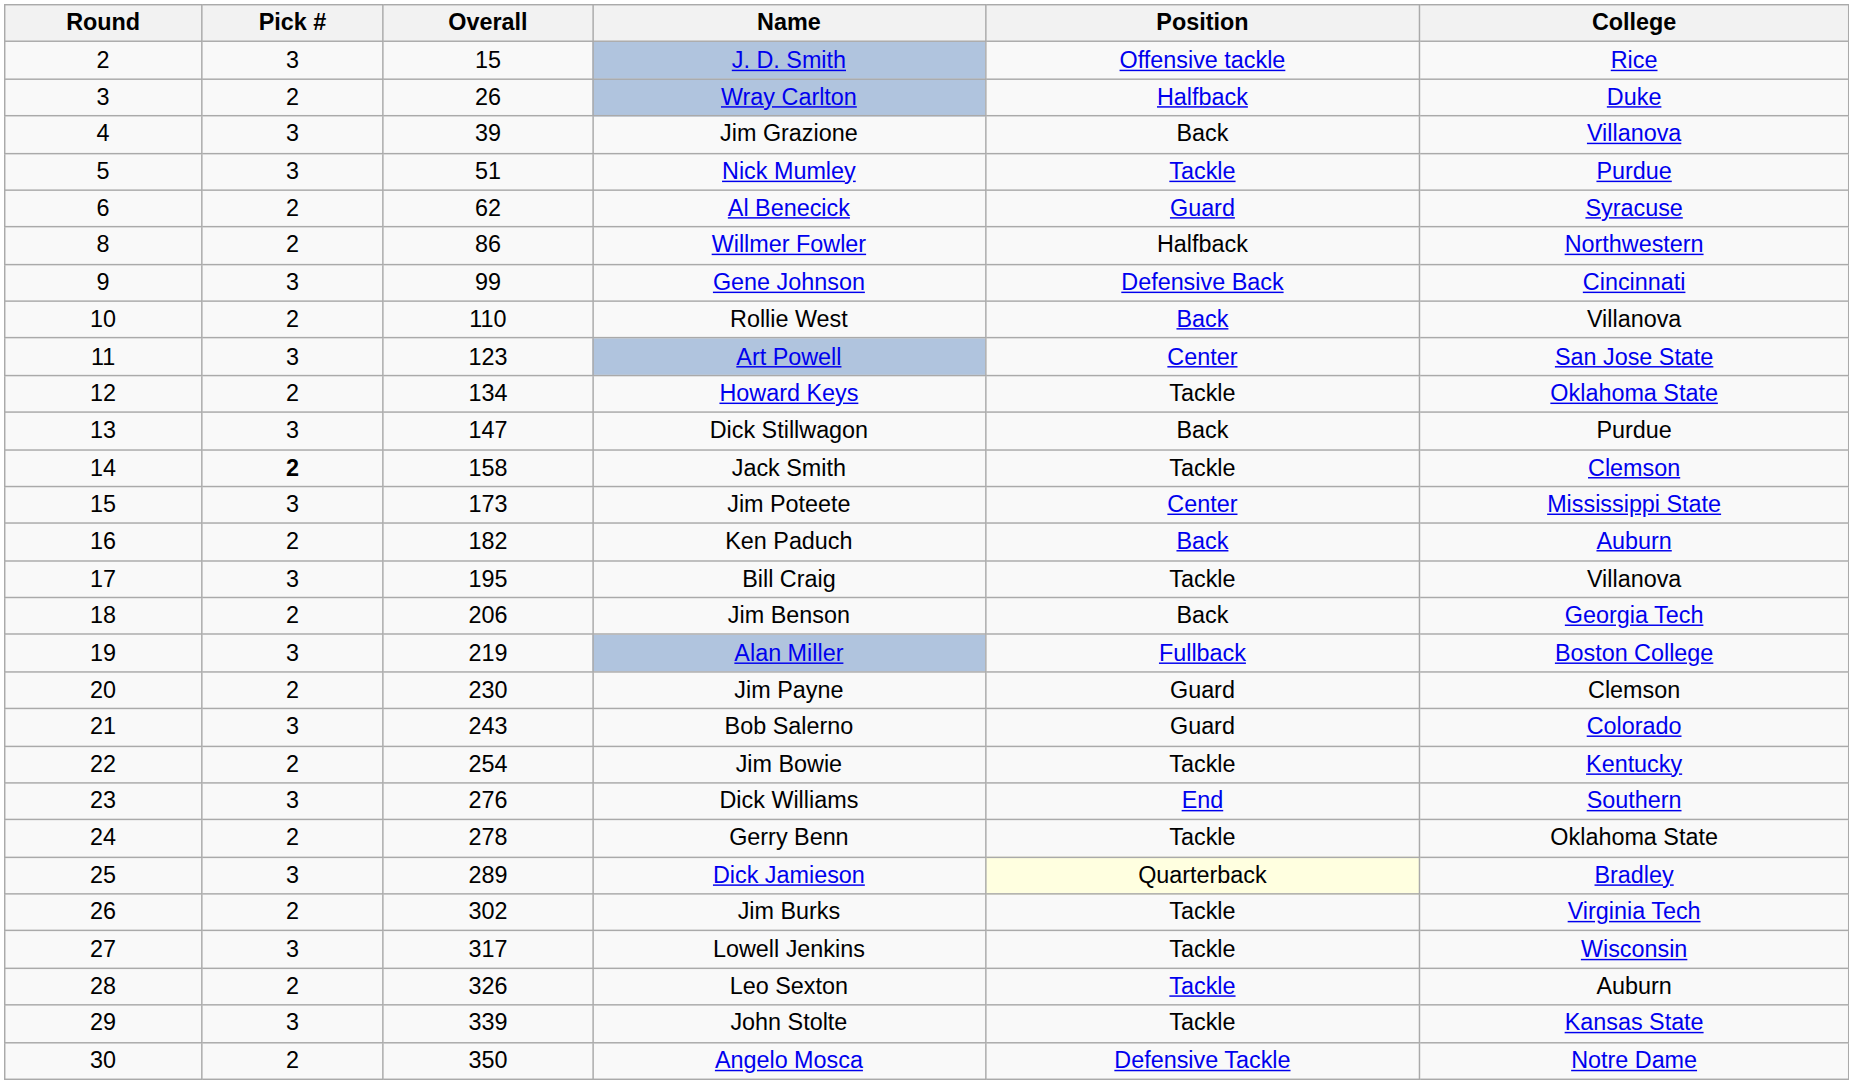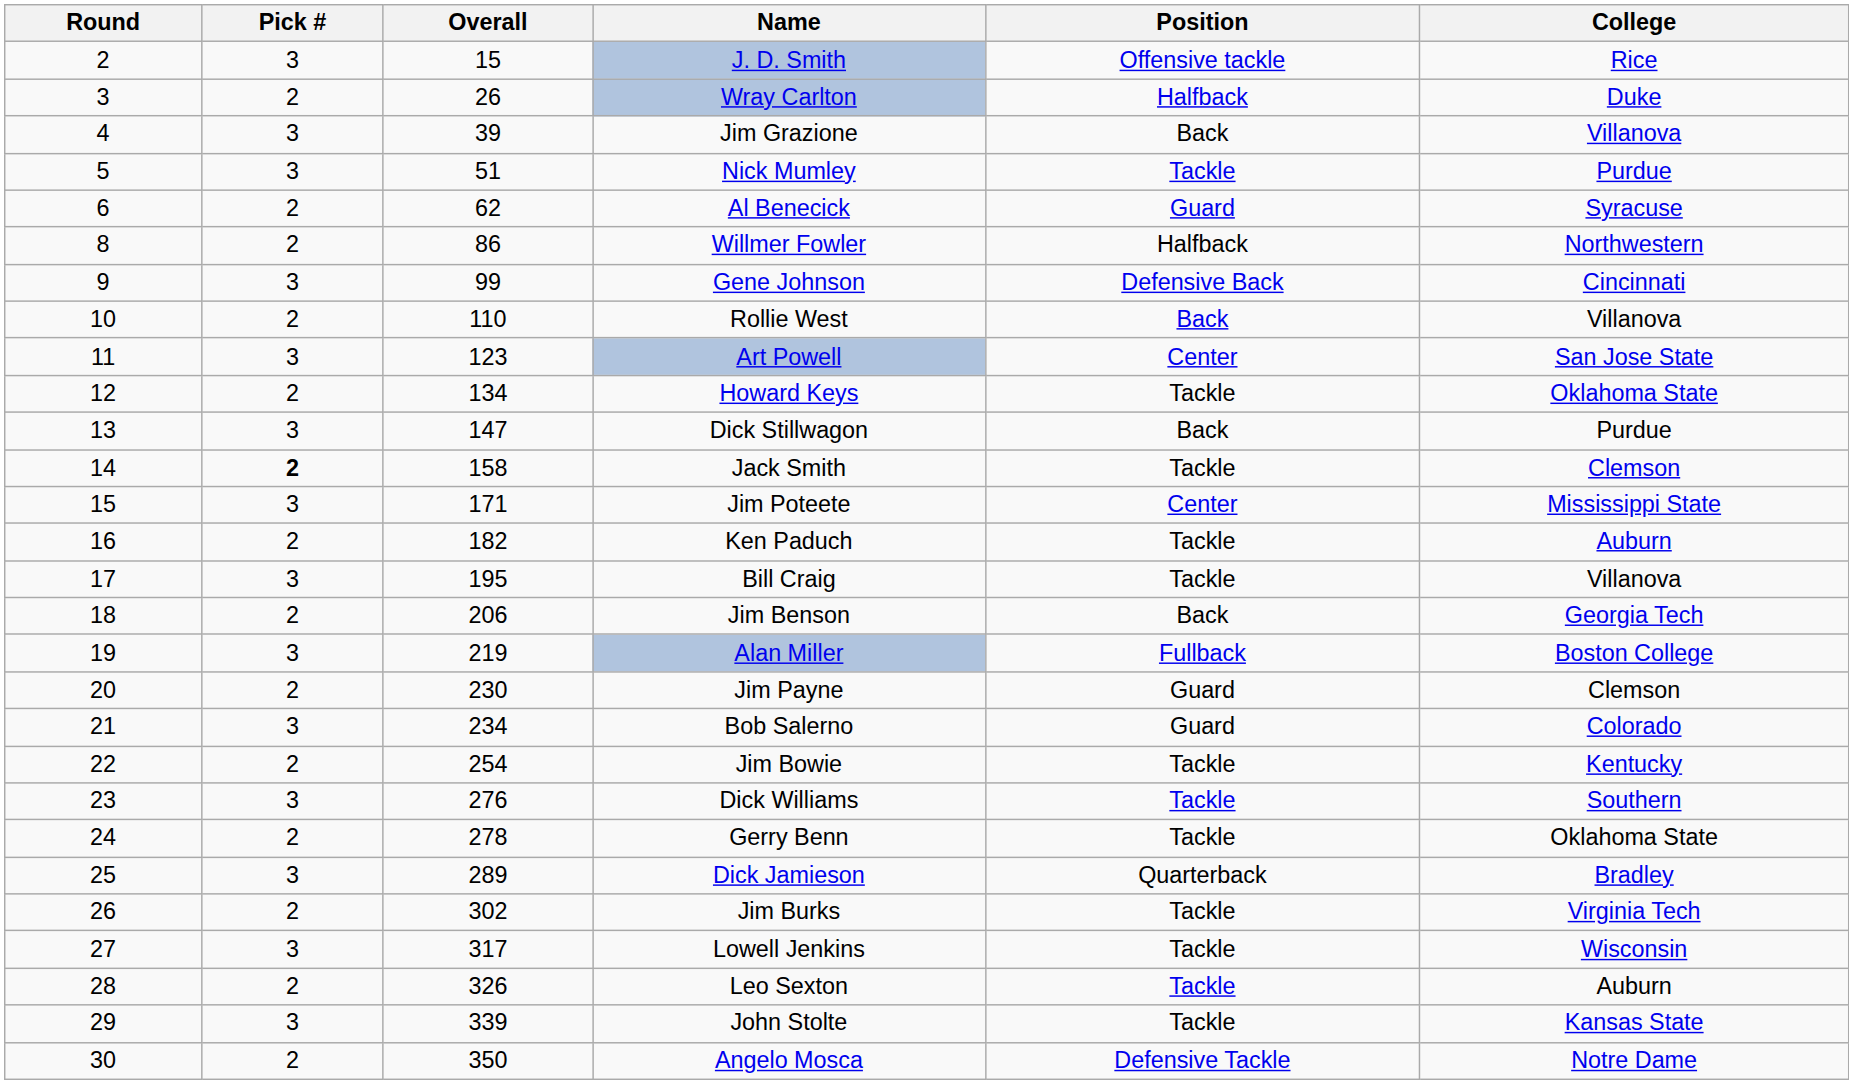 <table class="wikitable sortable sortable" style="width: 100%; text-align:center">
 <tr>
 <th>Round</th>
 <th>Pick #</th>
 <th>Overall</th>
 <th>Name</th>
 <th>Position</th>
 <th>College</th>
 </tr>
 <tr>
 <td>2</td>
 <td>3</td>
 <td>15</td>
 <td bgcolor=lightsteelblue><a href='#'>J. D. Smith</a></td>
 <td><a href='#'>Offensive tackle</a></td>
 <td><a href='#'>Rice</a></td>
 </tr>
 <tr>
 <td>3</td>
 <td>2</td>
 <td>26</td>
 <td bgcolor=lightsteelblue><a href='#'>Wray Carlton</a></td>
 <td><a href='#'>Halfback</a></td>
 <td><a href='#'>Duke</a></td>
 </tr>
 <tr>
 <td>4</td>
 <td>3</td>
 <td>39</td>
 <td>Jim Grazione</td>
 <td>Back</td>
 <td><a href='#'>Villanova</a></td>
 </tr>
 <tr>
 <td>5</td>
 <td>3</td>
 <td>51</td>
 <td><a href='#'>Nick Mumley</a></td>
 <td><a href='#'>Tackle</a></td>
 <td><a href='#'>Purdue</a></td>
 </tr>
 <tr>
 <td>6</td>
 <td>2</td>
 <td>62</td>
 <td><a href='#'>Al Benecick</a></td>
 <td><a href='#'>Guard</a></td>
 <td><a href='#'>Syracuse</a></td>
 </tr>
 <tr>
 <td>8</td>
 <td>2</td>
 <td>86</td>
 <td><a href='#'>Willmer Fowler</a></td>
 <td>Halfback</td>
 <td><a href='#'>Northwestern</a></td>
 </tr>
 <tr>
 <td>9</td>
 <td>3</td>
 <td>99</td>
 <td><a href='#'>Gene Johnson</a></td>
 <td><a href='#'>Defensive Back</a></td>
 <td><a href='#'>Cincinnati</a></td>
 </tr>
 <tr>
 <td>10</td>
 <td>2</td>
 <td>110</td>
 <td>Rollie West</td>
 <td><a href='#'>Back</a></td>
 <td>Villanova</td>
 </tr>
 <tr>
 <td>11</td>
 <td>3</td>
 <td>123</td>
 <td bgcolor=lightsteelblue><a href='#'>Art Powell</a></td>
 <td><a href='#'>Center</a></td>
 <td><a href='#'>San Jose State</a></td>
 </tr>
 <tr>
 <td>12</td>
 <td>2</td>
 <td>134</td>
 <td><a href='#'>Howard Keys</a></td>
 <td>Tackle</td>
 <td><a href='#'>Oklahoma State</a></td>
 </tr>
 <tr>
 <td>13</td>
 <td>3</td>
 <td>147</td>
 <td>Dick Stillwagon</td>
 <td>Back</td>
 <td>Purdue</td>
 </tr>
 <tr>
 <td>14</td>
 <td><strong>2</strong></td>
 <td>158</td>
 <td>Jack Smith</td>
 <td>Tackle</td>
 <td><a href='#'>Clemson</a></td>
 </tr>
 <tr>
 <td>15</td>
 <td>3</td>
-<td>173</td>
+<td>171</td>
 <td>Jim Poteete</td>
 <td><a href='#'>Center</a></td>
 <td><a href='#'>Mississippi State</a></td>
 </tr>
 <tr>
 <td>16</td>
 <td>2</td>
 <td>182</td>
 <td>Ken Paduch</td>
-<td><a href='#'>Back</a></td>
+<td>Tackle</td>
 <td><a href='#'>Auburn</a></td>
 </tr>
 <tr>
 <td>17</td>
 <td>3</td>
 <td>195</td>
 <td>Bill Craig</td>
 <td>Tackle</td>
 <td>Villanova</td>
 </tr>
 <tr>
 <td>18</td>
 <td>2</td>
 <td>206</td>
 <td>Jim Benson</td>
 <td>Back</td>
 <td><a href='#'>Georgia Tech</a></td>
 </tr>
 <tr>
 <td>19</td>
 <td>3</td>
 <td>219</td>
 <td bgcolor=lightsteelblue><a href='#'>Alan Miller</a></td>
 <td><a href='#'>Fullback</a></td>
 <td><a href='#'>Boston College</a></td>
 </tr>
 <tr>
 <td>20</td>
 <td>2</td>
 <td>230</td>
 <td>Jim Payne</td>
 <td>Guard</td>
 <td>Clemson</td>
 </tr>
 <tr>
 <td>21</td>
 <td>3</td>
-<td>243</td>
+<td>234</td>
 <td>Bob Salerno</td>
 <td>Guard</td>
 <td><a href='#'>Colorado</a></td>
 </tr>
 <tr>
 <td>22</td>
 <td>2</td>
 <td>254</td>
 <td>Jim Bowie</td>
 <td>Tackle</td>
 <td><a href='#'>Kentucky</a></td>
 </tr>
 <tr>
 <td>23</td>
 <td>3</td>
 <td>276</td>
 <td>Dick Williams</td>
-<td><a href='#'>End</a></td>
+<td><a href='#'>Tackle</a></td>
 <td><a href='#'>Southern</a></td>
 </tr>
 <tr>
 <td>24</td>
 <td>2</td>
 <td>278</td>
 <td>Gerry Benn</td>
 <td>Tackle</td>
 <td>Oklahoma State</td>
 </tr>
 <tr>
 <td>25</td>
 <td>3</td>
 <td>289</td>
 <td><a href='#'>Dick Jamieson</a></td>
-<td style="background: lightyellow;">Quarterback</td>
+<td>Quarterback</td>
 <td><a href='#'>Bradley</a></td>
 </tr>
 <tr>
 <td>26</td>
 <td>2</td>
 <td>302</td>
 <td>Jim Burks</td>
 <td>Tackle</td>
 <td><a href='#'>Virginia Tech</a></td>
 </tr>
 <tr>
 <td>27</td>
 <td>3</td>
 <td>317</td>
 <td>Lowell Jenkins</td>
 <td>Tackle</td>
 <td><a href='#'>Wisconsin</a></td>
 </tr>
 <tr>
 <td>28</td>
 <td>2</td>
 <td>326</td>
 <td>Leo Sexton</td>
 <td><a href='#'>Tackle</a></td>
 <td>Auburn</td>
 </tr>
 <tr>
 <td>29</td>
 <td>3</td>
 <td>339</td>
 <td>John Stolte</td>
 <td>Tackle</td>
 <td><a href='#'>Kansas State</a></td>
 </tr>
 <tr>
 <td>30</td>
 <td>2</td>
 <td>350</td>
 <td><a href='#'>Angelo Mosca</a></td>
 <td><a href='#'>Defensive Tackle</a></td>
 <td><a href='#'>Notre Dame</a></td>
 </tr>
 </table>
